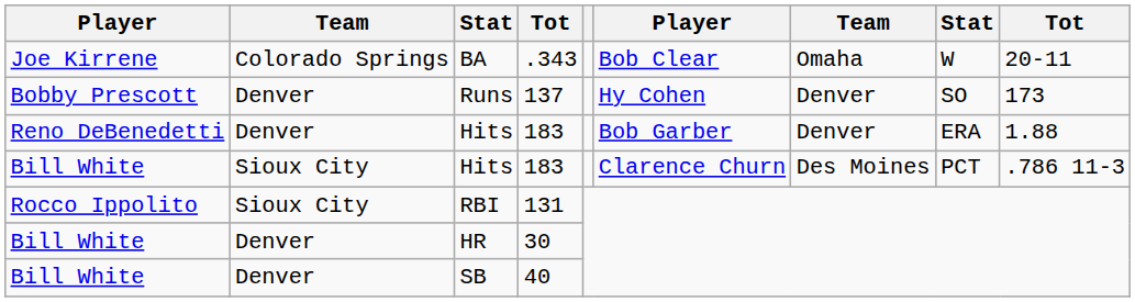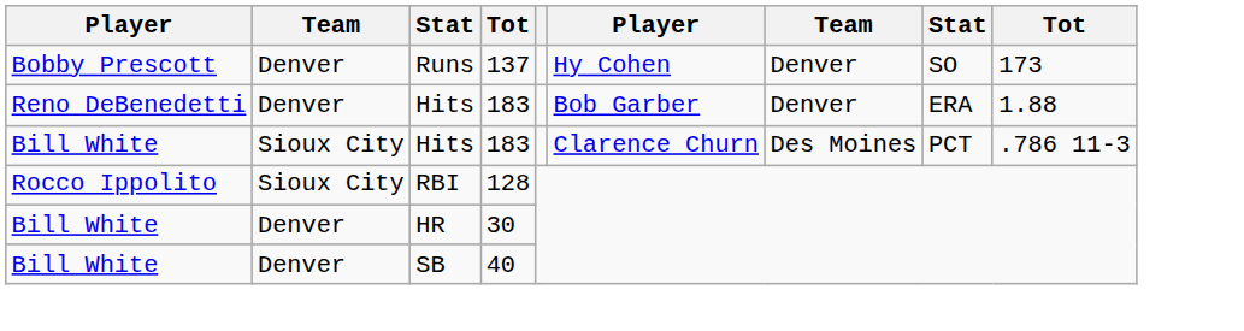 <table class="wikitable">
 <tr>
 <th>Player</th>
 <th>Team</th>
 <th>Stat</th>
 <th>Tot</th>
 <th></th>
 <th>Player</th>
 <th>Team</th>
 <th>Stat</th>
 <th>Tot</th>
-</tr>
-<tr>
-<td><a href='#'>Joe Kirrene</a></td>
-<td>Colorado Springs</td>
-<td>BA</td>
-<td>.343</td>
-<td></td>
-<td><a href='#'>Bob Clear</a></td>
-<td>Omaha</td>
-<td>W</td>
-<td>20-11</td>
 </tr>
 <tr>
 <td><a href='#'>Bobby Prescott</a></td>
 <td>Denver</td>
 <td>Runs</td>
 <td>137</td>
 <td></td>
 <td><a href='#'>Hy Cohen</a></td>
 <td>Denver</td>
 <td>SO</td>
 <td>173</td>
 </tr>
 <tr>
 <td><a href='#'>Reno DeBenedetti</a></td>
 <td>Denver</td>
 <td>Hits</td>
 <td>183</td>
 <td></td>
 <td><a href='#'>Bob Garber</a></td>
 <td>Denver</td>
 <td>ERA</td>
 <td>1.88</td>
 </tr>
 <tr>
 <td><a href='#'>Bill White</a></td>
 <td>Sioux City</td>
 <td>Hits</td>
 <td>183</td>
 <td></td>
 <td><a href='#'>Clarence Churn</a></td>
 <td>Des Moines</td>
 <td>PCT</td>
 <td>.786 11-3</td>
 </tr>
 <tr>
 <td><a href='#'>Rocco Ippolito</a></td>
 <td>Sioux City</td>
 <td>RBI</td>
-<td>131</td>
+<td>128</td>
 </tr>
 <tr>
 <td><a href='#'>Bill White</a></td>
 <td>Denver</td>
 <td>HR</td>
 <td>30</td>
 </tr>
 <tr>
 <td><a href='#'>Bill White</a></td>
 <td>Denver</td>
 <td>SB</td>
 <td>40</td>
 </tr>
 </table>
